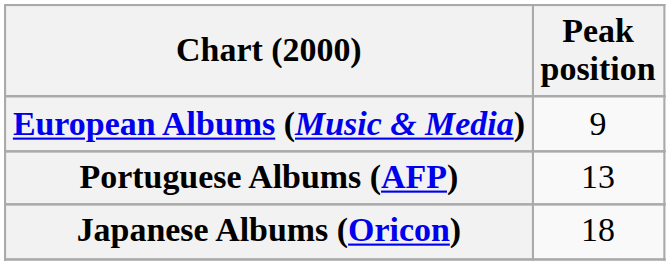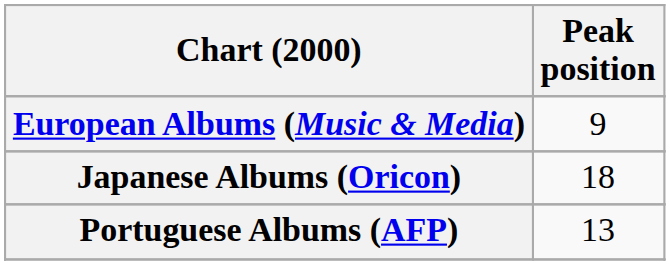 <table class="wikitable sortable plainrowheaders" style="text-align:center">
 <tr>
 <th scope="col">Chart (2000)</th>
 <th scope="col">Peak<br>position</th>
 </tr>
 <tr>
 </tr>
 <tr>
 </tr>
 <tr>
 </tr>
 <tr>
 </tr>
 <tr>
 </tr>
 <tr>
 </tr>
 <tr>
 </tr>
 <tr>
 <th scope="row"><a href='#'>European Albums</a> (<em><a href='#'>Music & Media</a></em>)</th>
 <td>9</td>
 </tr>
 <tr>
 </tr>
 <tr>
 </tr>
 <tr>
 </tr>
 <tr>
 </tr>
 <tr>
-<th scope="row">Portuguese Albums (<a href='#'>AFP</a>)</th>
-<td>13</td>
+<th scope="row">Japanese Albums (<a href='#'>Oricon</a>)</th>
+<td>18</td>
 </tr>
 <tr>
 </tr>
 <tr>
 </tr>
 <tr>
-<th scope="row">Japanese Albums (<a href='#'>Oricon</a>)</th>
-<td>18</td>
+<th scope="row">Portuguese Albums (<a href='#'>AFP</a>)</th>
+<td>13</td>
 </tr>
 <tr>
 </tr>
 <tr>
 </tr>
 <tr>
 </tr>
 <tr>
 </tr>
 <tr>
 </tr>
 </table>
